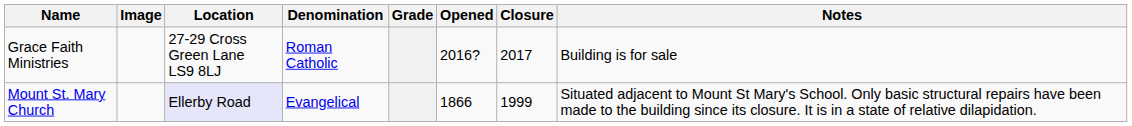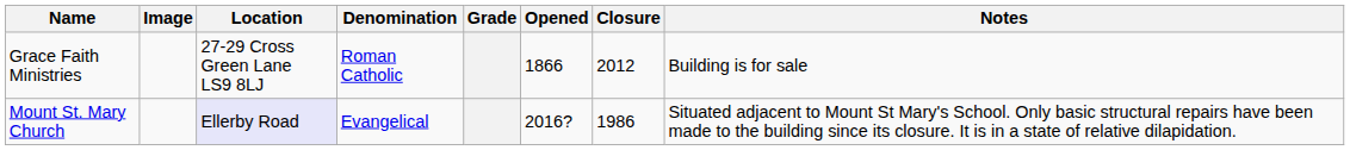 <table class="wikitable sortable">
 <tr>
 <th>Name</th>
 <th class="unsortable">Image</th>
 <th>Location</th>
 <th>Denomination</th>
 <th>Grade</th>
 <th>Opened</th>
 <th>Closure</th>
 <th class="unsortable">Notes</th>
 </tr>
 <tr>
 <td>Grace Faith Ministries</td>
 <td></td>
 <td>27-29 Cross Green Lane<br>LS9 8LJ</td>
 <td><a href='#'>Roman Catholic</a></td>
 <th></th>
-<td>2016?</td>
-<td>2017</td>
+<td>1866</td>
+<td>2012</td>
 <td>Building is for sale</td>
 </tr>
 <tr>
 <td><a href='#'>Mount St. Mary Church</a></td>
 <td></td>
 <td style="background: lavender;">Ellerby Road</td>
 <td><a href='#'>Evangelical</a></td>
 <th></th>
-<td>1866</td>
-<td>1999</td>
+<td>2016?</td>
+<td>1986</td>
 <td>Situated adjacent to Mount St Mary's School. Only basic structural repairs have been made to the building since its closure. It is in a state of relative dilapidation.</td>
 </tr>
 </table>
